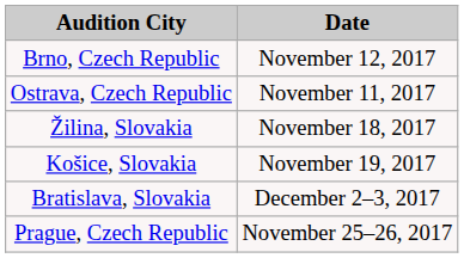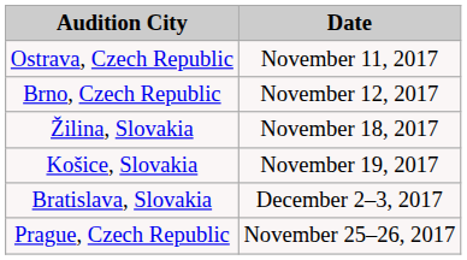 <table class="wikitable">
 <tr style="text-align:Center; background:#ccc;">
 <td><strong>Audition City</strong></td>
 <td><strong>Date</strong></td>
 </tr>
 <tr style="text-align:center; background:#faf6f6;">
+<td><a href='#'>Ostrava</a>, <a href='#'>Czech Republic</a></td>
+<td>November 11, 2017</td>
+</tr>
+<tr style="text-align:center; background:#faf6f6;">
 <td><a href='#'>Brno</a>, <a href='#'>Czech Republic</a></td>
 <td>November 12, 2017</td>
-</tr>
-<tr style="text-align:center; background:#faf6f6;">
-<td><a href='#'>Ostrava</a>, <a href='#'>Czech Republic</a></td>
-<td>November 11, 2017</td>
 </tr>
 <tr style="text-align:center; background:#faf6f6;">
 <td><a href='#'>Žilina</a>, <a href='#'>Slovakia</a></td>
 <td>November 18, 2017</td>
 </tr>
 <tr style="text-align:center; background:#faf6f6;">
 <td><a href='#'>Košice</a>, <a href='#'>Slovakia</a></td>
 <td>November 19, 2017</td>
 </tr>
 <tr style="text-align:center; background:#faf6f6;">
 <td><a href='#'>Bratislava</a>, <a href='#'>Slovakia</a></td>
 <td>December 2–3, 2017</td>
 </tr>
 <tr style="text-align:center; background:#faf6f6;">
 <td><a href='#'>Prague</a>, <a href='#'>Czech Republic</a></td>
 <td>November 25–26, 2017</td>
 </tr>
 </table>
